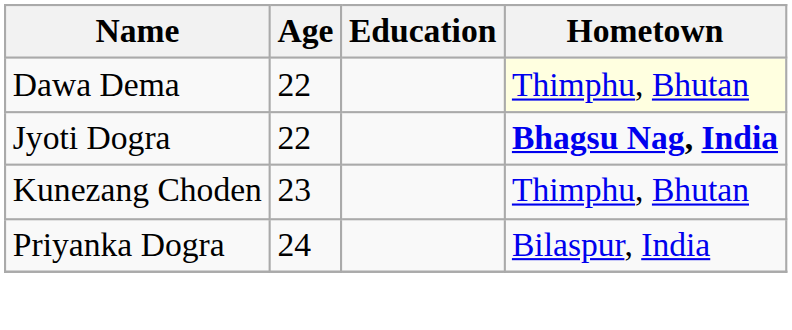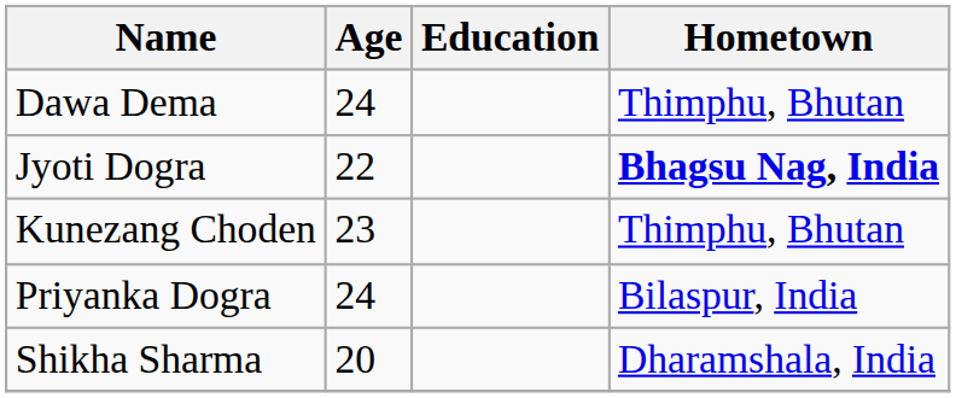 <table class="wikitable" border="1">
 <tr>
 <th>Name</th>
 <th>Age</th>
 <th>Education</th>
 <th>Hometown</th>
 </tr>
 <tr>
 <td>Dawa Dema </td>
-<td>22</td>
+<td>24</td>
 <td></td>
-<td style="background: lightyellow;"><a href='#'>Thimphu</a>, <a href='#'>Bhutan</a></td>
+<td><a href='#'>Thimphu</a>, <a href='#'>Bhutan</a></td>
 </tr>
 <tr>
 <td>Jyoti Dogra </td>
 <td>22</td>
 <td></td>
 <td><strong><a href='#'>Bhagsu Nag</a>, <a href='#'>India</a></strong></td>
 </tr>
 <tr>
 <td>Kunezang Choden</td>
 <td>23</td>
 <td></td>
 <td><a href='#'>Thimphu</a>, <a href='#'>Bhutan</a></td>
 </tr>
 <tr>
 <td>Priyanka Dogra</td>
 <td>24</td>
 <td></td>
 <td><a href='#'>Bilaspur</a>, <a href='#'>India</a></td>
 </tr>
 <tr>
+<td>Shikha Sharma </td>
+<td>20</td>
+<td></td>
+<td><a href='#'>Dharamshala</a>, <a href='#'>India</a></td>
+</tr>
+<tr>
 </tr>
 </table>
